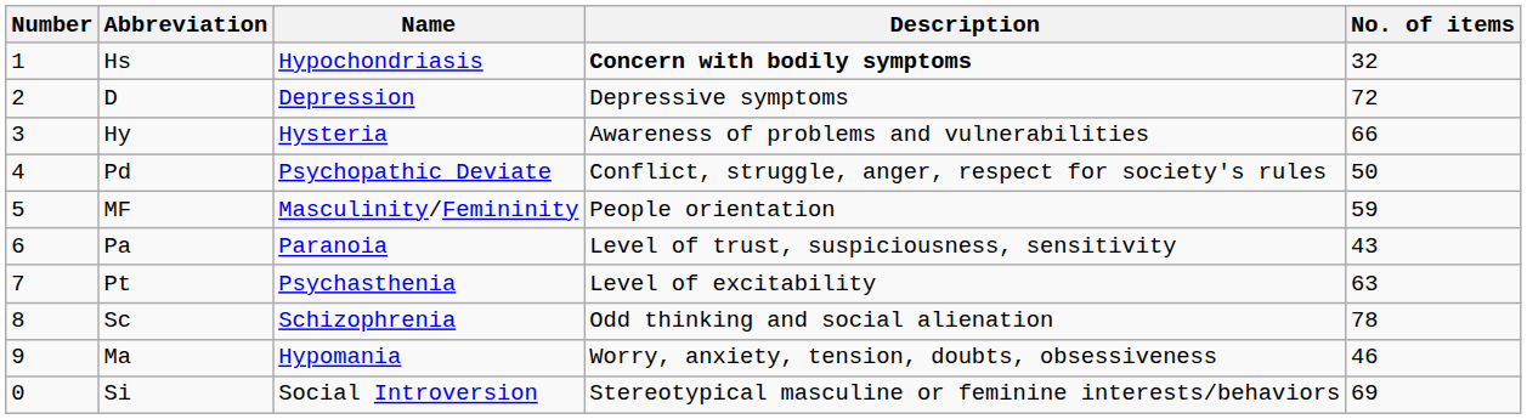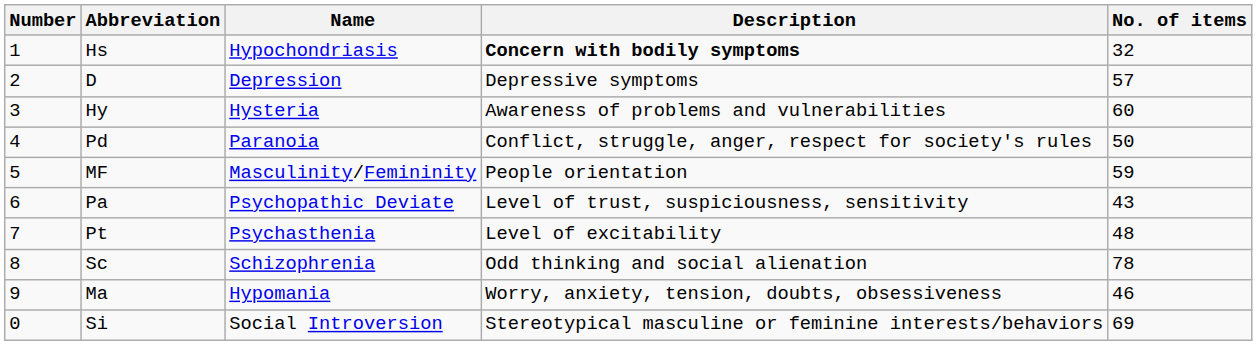 <table class="wikitable">
 <tr>
 <th>Number</th>
 <th>Abbreviation</th>
 <th>Name</th>
 <th>Description</th>
 <th>No. of items</th>
 </tr>
 <tr>
 <td>1</td>
 <td>Hs</td>
 <td><a href='#'>Hypochondriasis</a></td>
 <td><strong>Concern with bodily symptoms</strong></td>
 <td>32</td>
 </tr>
 <tr>
 <td>2</td>
 <td>D</td>
 <td><a href='#'>Depression</a></td>
 <td>Depressive symptoms</td>
-<td>72</td>
+<td>57</td>
 </tr>
 <tr>
 <td>3</td>
 <td>Hy</td>
 <td><a href='#'>Hysteria</a></td>
 <td>Awareness of problems and vulnerabilities</td>
-<td>66</td>
+<td>60</td>
 </tr>
 <tr>
 <td>4</td>
 <td>Pd</td>
-<td><a href='#'>Psychopathic Deviate</a></td>
+<td><a href='#'>Paranoia</a></td>
 <td>Conflict, struggle, anger, respect for society's rules</td>
 <td>50</td>
 </tr>
 <tr>
 <td>5</td>
 <td>MF</td>
 <td><a href='#'>Masculinity</a>/<a href='#'>Femininity</a></td>
 <td>People orientation</td>
 <td>59</td>
 </tr>
 <tr>
 <td>6</td>
 <td>Pa</td>
-<td><a href='#'>Paranoia</a></td>
+<td><a href='#'>Psychopathic Deviate</a></td>
 <td>Level of trust, suspiciousness, sensitivity</td>
 <td>43</td>
 </tr>
 <tr>
 <td>7</td>
 <td>Pt</td>
 <td><a href='#'>Psychasthenia</a></td>
 <td>Level of excitability</td>
-<td>63</td>
+<td>48</td>
 </tr>
 <tr>
 <td>8</td>
 <td>Sc</td>
 <td><a href='#'>Schizophrenia</a></td>
 <td>Odd thinking and social alienation</td>
 <td>78</td>
 </tr>
 <tr>
 <td>9</td>
 <td>Ma</td>
 <td><a href='#'>Hypomania</a></td>
 <td>Worry, anxiety, tension, doubts, obsessiveness</td>
 <td>46</td>
 </tr>
 <tr>
 <td>0</td>
 <td>Si</td>
 <td>Social <a href='#'>Introversion</a></td>
 <td>Stereotypical masculine or feminine interests/behaviors</td>
 <td>69</td>
 </tr>
 </table>
